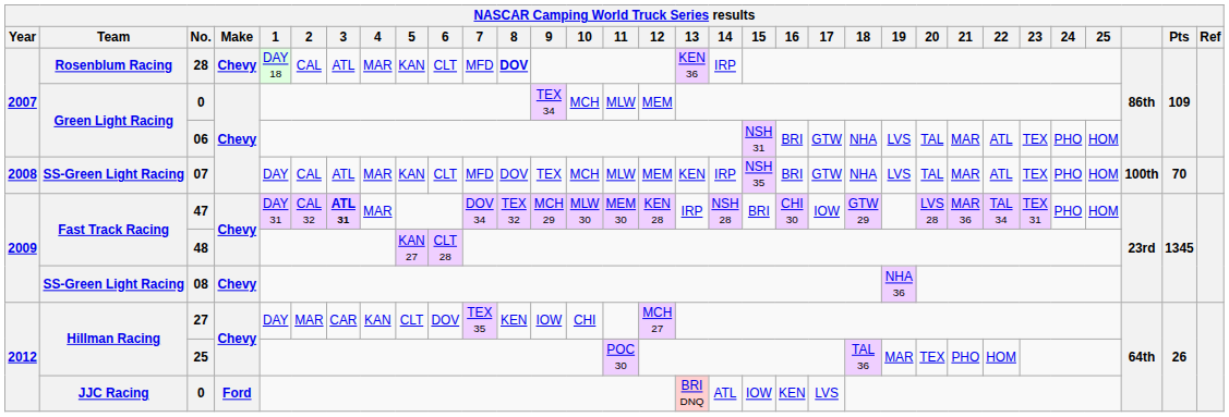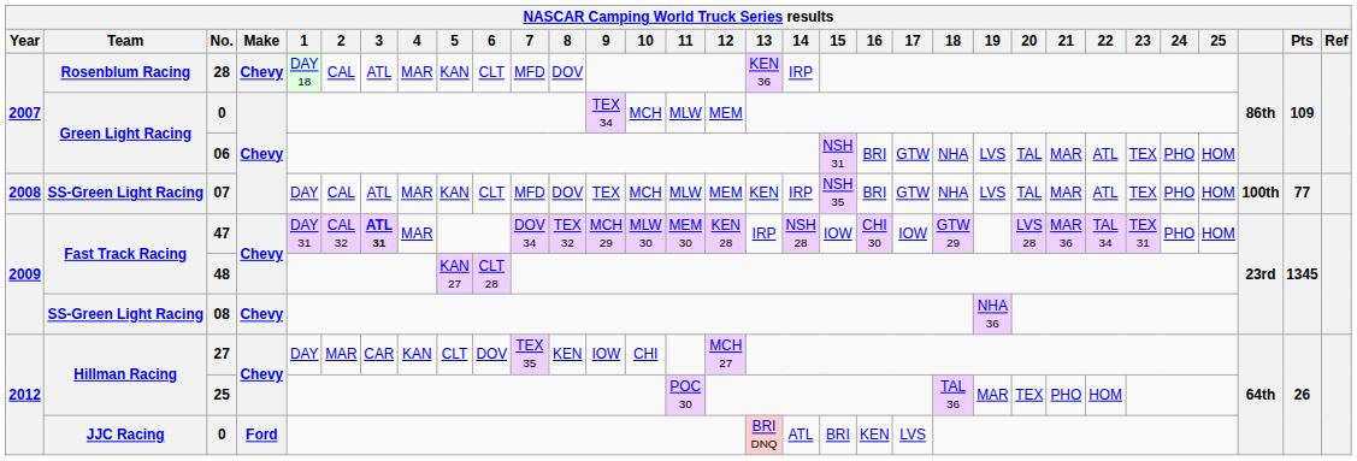 <table class="wikitable" style="text-align:center; font-size:75%">
 <tr>
 <th colspan="34"><a href='#'>NASCAR Camping World Truck Series</a> results</th>
 </tr>
 <tr>
 <th>Year</th>
 <th>Team</th>
 <th>No.</th>
 <th>Make</th>
 <th>1</th>
 <th>2</th>
 <th>3</th>
 <th>4</th>
 <th>5</th>
 <th>6</th>
 <th>7</th>
 <th>8</th>
 <th>9</th>
 <th>10</th>
 <th>11</th>
 <th>12</th>
 <th>13</th>
 <th>14</th>
 <th>15</th>
 <th>16</th>
 <th>17</th>
 <th>18</th>
 <th>19</th>
 <th>20</th>
 <th>21</th>
 <th>22</th>
 <th>23</th>
 <th>24</th>
 <th>25</th>
 <th></th>
 <th>Pts</th>
 <th>Ref</th>
 </tr>
 <tr>
 <th rowspan=3><a href='#'>2007</a></th>
 <th><a href='#'>Rosenblum Racing</a></th>
 <th>28</th>
 <th><a href='#'>Chevy</a></th>
 <td style="background:#DFFFDF;"><a href='#'>DAY</a> <br><small>18</small></td>
 <td><a href='#'>CAL</a></td>
 <td><a href='#'>ATL</a></td>
 <td><a href='#'>MAR</a></td>
 <td><a href='#'>KAN</a></td>
 <td><a href='#'>CLT</a></td>
 <td><a href='#'>MFD</a></td>
-<td><strong><a href='#'>DOV</a></strong></td>
+<td><a href='#'>DOV</a></td>
 <td colspan=4></td>
 <td style="background:#EFCFFF;"><a href='#'>KEN</a> <br><small>36</small></td>
 <td><a href='#'>IRP</a></td>
 <td colspan=11></td>
 <th rowspan=3>86th</th>
 <th rowspan=3>109</th>
 <th rowspan=3></th>
 </tr>
 <tr>
 <th rowspan=2><a href='#'>Green Light Racing</a></th>
 <th>0</th>
 <th rowspan=3><a href='#'>Chevy</a></th>
 <td colspan=8></td>
 <td style="background:#EFCFFF;"><a href='#'>TEX</a> <br><small>34</small></td>
 <td><a href='#'>MCH</a></td>
 <td><a href='#'>MLW</a></td>
 <td><a href='#'>MEM</a></td>
 <td colspan=13></td>
 </tr>
 <tr>
 <th>06</th>
 <td colspan=14></td>
 <td style="background:#EFCFFF;"><a href='#'>NSH</a> <br><small>31</small></td>
 <td><a href='#'>BRI</a></td>
 <td><a href='#'>GTW</a></td>
 <td><a href='#'>NHA</a></td>
 <td><a href='#'>LVS</a></td>
 <td><a href='#'>TAL</a></td>
 <td><a href='#'>MAR</a></td>
 <td><a href='#'>ATL</a></td>
 <td><a href='#'>TEX</a></td>
 <td><a href='#'>PHO</a></td>
 <td><a href='#'>HOM</a></td>
 </tr>
 <tr>
 <th><a href='#'>2008</a></th>
 <th><a href='#'>SS-Green Light Racing</a></th>
 <th>07</th>
 <td><a href='#'>DAY</a></td>
 <td><a href='#'>CAL</a></td>
 <td><a href='#'>ATL</a></td>
 <td><a href='#'>MAR</a></td>
 <td><a href='#'>KAN</a></td>
 <td><a href='#'>CLT</a></td>
 <td><a href='#'>MFD</a></td>
 <td><a href='#'>DOV</a></td>
 <td><a href='#'>TEX</a></td>
 <td><a href='#'>MCH</a></td>
 <td><a href='#'>MLW</a></td>
 <td><a href='#'>MEM</a></td>
 <td><a href='#'>KEN</a></td>
 <td><a href='#'>IRP</a></td>
 <td style="background:#EFCFFF;"><a href='#'>NSH</a> <br><small>35</small></td>
 <td><a href='#'>BRI</a></td>
 <td><a href='#'>GTW</a></td>
 <td><a href='#'>NHA</a></td>
 <td><a href='#'>LVS</a></td>
 <td><a href='#'>TAL</a></td>
 <td><a href='#'>MAR</a></td>
 <td><a href='#'>ATL</a></td>
 <td><a href='#'>TEX</a></td>
 <td><a href='#'>PHO</a></td>
 <td><a href='#'>HOM</a></td>
 <th>100th</th>
-<th>70</th>
+<th>77</th>
 <th></th>
 </tr>
 <tr>
 <th rowspan=3><a href='#'>2009</a></th>
 <th rowspan=2><a href='#'>Fast Track Racing</a></th>
 <th>47</th>
 <th rowspan=2><a href='#'>Chevy</a></th>
 <td style="background:#EFCFFF;"><a href='#'>DAY</a> <br><small>31</small></td>
 <td style="background:#EFCFFF;"><a href='#'>CAL</a> <br><small>32</small></td>
 <td style="background:#EFCFFF;"><strong><a href='#'>ATL</a> <br><small>31</small></strong></td>
 <td><a href='#'>MAR</a></td>
 <td colspan=2></td>
 <td style="background:#EFCFFF;"><a href='#'>DOV</a> <br><small>34</small></td>
 <td style="background:#EFCFFF;"><a href='#'>TEX</a> <br><small>32</small></td>
 <td style="background:#EFCFFF;"><a href='#'>MCH</a> <br><small>29</small></td>
 <td style="background:#EFCFFF;"><a href='#'>MLW</a> <br><small>30</small></td>
 <td style="background:#EFCFFF;"><a href='#'>MEM</a> <br><small>30</small></td>
 <td style="background:#EFCFFF;"><a href='#'>KEN</a> <br><small>28</small></td>
 <td><a href='#'>IRP</a></td>
 <td style="background:#EFCFFF;"><a href='#'>NSH</a> <br><small>28</small></td>
-<td><a href='#'>BRI</a></td>
+<td><a href='#'>IOW</a></td>
 <td style="background:#EFCFFF;"><a href='#'>CHI</a> <br><small>30</small></td>
 <td><a href='#'>IOW</a></td>
 <td style="background:#EFCFFF;"><a href='#'>GTW</a> <br><small>29</small></td>
 <td></td>
 <td style="background:#EFCFFF;"><a href='#'>LVS</a> <br><small>28</small></td>
 <td style="background:#EFCFFF;"><a href='#'>MAR</a> <br><small>36</small></td>
 <td style="background:#EFCFFF;"><a href='#'>TAL</a> <br><small>34</small></td>
 <td style="background:#EFCFFF;"><a href='#'>TEX</a> <br><small>31</small></td>
 <td><a href='#'>PHO</a></td>
 <td><a href='#'>HOM</a></td>
 <th rowspan=3>23rd</th>
 <th rowspan=3>1345</th>
 <th rowspan=3></th>
 </tr>
 <tr>
 <th>48</th>
 <td colspan=4></td>
 <td style="background:#EFCFFF;"><a href='#'>KAN</a> <br><small>27</small></td>
 <td style="background:#EFCFFF;"><a href='#'>CLT</a> <br><small>28</small></td>
 <td colspan=19></td>
 </tr>
 <tr>
 <th><a href='#'>SS-Green Light Racing</a></th>
 <th>08</th>
 <th><a href='#'>Chevy</a></th>
 <td colspan=18></td>
 <td style="background:#EFCFFF;"><a href='#'>NHA</a> <br><small>36</small></td>
 <td colspan=6></td>
 </tr>
 <tr>
 <th rowspan=3><a href='#'>2012</a></th>
 <th rowspan=2><a href='#'>Hillman Racing</a></th>
 <th>27</th>
 <th rowspan=2><a href='#'>Chevy</a></th>
 <td><a href='#'>DAY</a></td>
 <td><a href='#'>MAR</a></td>
 <td><a href='#'>CAR</a></td>
 <td><a href='#'>KAN</a></td>
 <td><a href='#'>CLT</a></td>
 <td><a href='#'>DOV</a></td>
 <td style="background:#EFCFFF;"><a href='#'>TEX</a> <br><small>35</small></td>
 <td><a href='#'>KEN</a></td>
 <td><a href='#'>IOW</a></td>
 <td><a href='#'>CHI</a></td>
 <td></td>
 <td style="background:#EFCFFF;"><a href='#'>MCH</a> <br><small>27</small></td>
 <td colspan=13></td>
 <th rowspan=3>64th</th>
 <th rowspan=3>26</th>
 <th rowspan=3></th>
 </tr>
 <tr>
 <th>25</th>
 <td colspan=10></td>
 <td style="background:#EFCFFF;"><a href='#'>POC</a> <br><small>30</small></td>
 <td colspan=6></td>
 <td style="background:#EFCFFF;"><a href='#'>TAL</a> <br><small>36</small></td>
 <td><a href='#'>MAR</a></td>
 <td><a href='#'>TEX</a></td>
 <td><a href='#'>PHO</a></td>
 <td><a href='#'>HOM</a></td>
 <td colspan=3></td>
 </tr>
 <tr>
 <th><a href='#'>JJC Racing</a></th>
 <th>0</th>
 <th><a href='#'>Ford</a></th>
 <td colspan=12></td>
 <td style="background:#FFCFCF;"><a href='#'>BRI</a> <br><small>DNQ</small></td>
 <td><a href='#'>ATL</a></td>
-<td><a href='#'>IOW</a></td>
+<td><a href='#'>BRI</a></td>
 <td><a href='#'>KEN</a></td>
 <td><a href='#'>LVS</a></td>
 <td colspan=8></td>
 </tr>
 </table>
